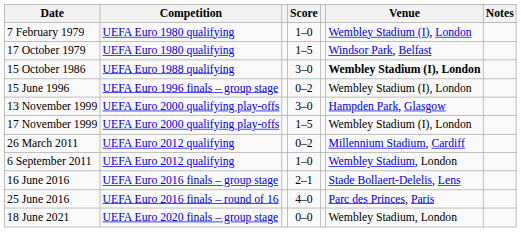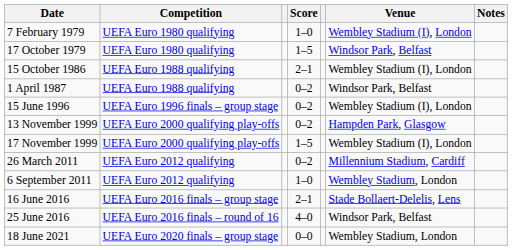 <table class="wikitable">
 <tr>
 <th>Date</th>
 <th>Competition</th>
 <th></th>
 <th>Score</th>
 <th></th>
 <th>Venue</th>
 <th>Notes</th>
 </tr>
 <tr>
 <td>7 February 1979</td>
 <td><a href='#'>UEFA Euro 1980 qualifying</a></td>
 <td align="right"></td>
 <td style="text-align:center;">1–0</td>
 <td></td>
 <td> <a href='#'>Wembley Stadium (I)</a>, <a href='#'>London</a></td>
 <td></td>
 </tr>
 <tr>
 <td>17 October 1979</td>
 <td><a href='#'>UEFA Euro 1980 qualifying</a></td>
 <td align="right"></td>
 <td style="text-align:center;">1–5</td>
 <td></td>
 <td> <a href='#'>Windsor Park</a>, <a href='#'>Belfast</a></td>
 <td></td>
 </tr>
 <tr>
 <td>15 October 1986</td>
 <td><a href='#'>UEFA Euro 1988 qualifying</a></td>
 <td align="right"></td>
-<td style="text-align:center;">3–0</td>
+<td style="text-align:center;">2–1</td>
 <td></td>
-<td><strong> Wembley Stadium (I), London</strong></td>
+<td> Wembley Stadium (I), London</td>
+<td></td>
+</tr>
+<tr>
+<td>1 April 1987</td>
+<td><a href='#'>UEFA Euro 1988 qualifying</a></td>
+<td align="right"></td>
+<td style="text-align:center;">0–2</td>
+<td></td>
+<td> Windsor Park, Belfast</td>
 <td></td>
 </tr>
 <tr>
 <td>15 June 1996</td>
 <td><a href='#'>UEFA Euro 1996 finals – group stage</a></td>
 <td align="right"></td>
 <td style="text-align:center;">0–2</td>
 <td></td>
 <td> Wembley Stadium (I), London</td>
 <td></td>
 </tr>
 <tr>
 <td>13 November 1999</td>
 <td><a href='#'>UEFA Euro 2000 qualifying play-offs</a></td>
 <td align="right"></td>
-<td style="text-align:center;">3–0</td>
+<td style="text-align:center;">0–2</td>
 <td></td>
 <td> <a href='#'>Hampden Park</a>, <a href='#'>Glasgow</a></td>
 <td></td>
 </tr>
 <tr>
 <td>17 November 1999</td>
 <td><a href='#'>UEFA Euro 2000 qualifying play-offs</a></td>
 <td align="right"></td>
 <td style="text-align:center;">1–5</td>
 <td></td>
 <td> Wembley Stadium (I), London</td>
 <td></td>
 </tr>
 <tr>
 <td>26 March 2011</td>
 <td><a href='#'>UEFA Euro 2012 qualifying</a></td>
 <td align="right"></td>
 <td style="text-align:center;">0–2</td>
 <td></td>
 <td> <a href='#'>Millennium Stadium</a>, <a href='#'>Cardiff</a></td>
 <td></td>
 </tr>
 <tr>
 <td>6 September 2011</td>
 <td><a href='#'>UEFA Euro 2012 qualifying</a></td>
 <td align="right"></td>
 <td style="text-align:center;">1–0</td>
 <td></td>
 <td> <a href='#'>Wembley Stadium</a>, London</td>
 <td></td>
 </tr>
 <tr>
 <td>16 June 2016</td>
 <td><a href='#'>UEFA Euro 2016 finals – group stage</a></td>
 <td align="right"></td>
 <td style="text-align:center;">2–1</td>
 <td></td>
 <td> <a href='#'>Stade Bollaert-Delelis</a>, <a href='#'>Lens</a></td>
 <td></td>
 </tr>
 <tr>
 <td>25 June 2016</td>
 <td><a href='#'>UEFA Euro 2016 finals – round of 16</a></td>
 <td align="right"></td>
 <td style="text-align:center;">4–0</td>
 <td></td>
-<td> <a href='#'>Parc des Princes</a>, <a href='#'>Paris</a></td>
+<td> Windsor Park, Belfast</td>
 <td></td>
 </tr>
 <tr>
 <td>18 June 2021</td>
 <td><a href='#'>UEFA Euro 2020 finals – group stage</a></td>
 <td align="right"></td>
 <td style="text-align:center;">0–0</td>
 <td></td>
 <td> Wembley Stadium, London</td>
 <td></td>
 </tr>
 </table>
